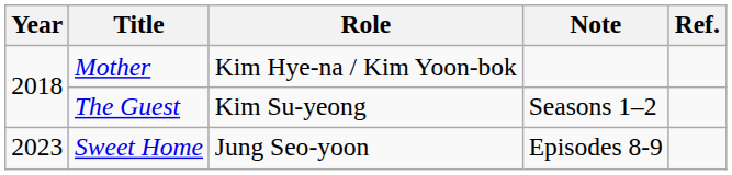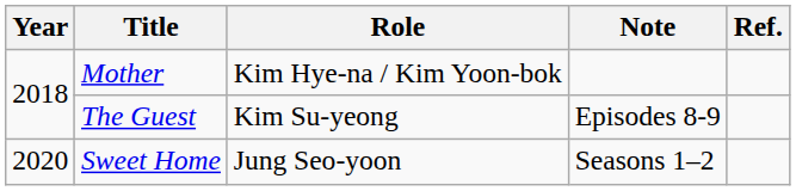 <table class="wikitable">
 <tr>
 <th>Year</th>
 <th>Title</th>
 <th>Role</th>
 <th>Note</th>
 <th>Ref.</th>
 </tr>
 <tr>
 <td rowspan=2>2018</td>
 <td><em><a href='#'>Mother</a></em></td>
 <td>Kim Hye-na / Kim Yoon-bok</td>
 <td></td>
 <td></td>
 </tr>
 <tr>
 <td><em><a href='#'>The Guest</a></em></td>
 <td>Kim Su-yeong</td>
+<td>Episodes 8-9</td>
+<td></td>
+</tr>
+<tr>
+<td>2020</td>
+<td><em><a href='#'>Sweet Home</a></em></td>
+<td>Jung Seo-yoon</td>
 <td>Seasons 1–2</td>
 <td></td>
 </tr>
-<tr>
-<td>2023</td>
-<td><em><a href='#'>Sweet Home</a></em></td>
-<td>Jung Seo-yoon</td>
-<td>Episodes 8-9</td>
-<td></td>
-</tr>
 </table>
